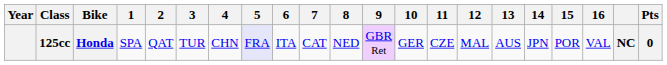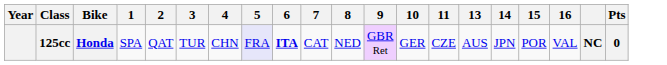 <table class="wikitable" style="text-align:center">
 <tr>
 <th>Year</th>
 <th>Class</th>
 <th>Bike</th>
 <th>1</th>
 <th>2</th>
 <th>3</th>
 <th>4</th>
 <th>5</th>
 <th>6</th>
 <th>7</th>
 <th>8</th>
 <th>9</th>
 <th>10</th>
 <th>11</th>
-<th>12</th>
 <th>13</th>
 <th>14</th>
 <th>15</th>
 <th>16</th>
 <th></th>
 <th>Pts</th>
 </tr>
 <tr>
 <th align="left"></th>
 <th align="left">125cc</th>
 <th align="left"><a href='#'>Honda</a></th>
 <td><a href='#'>SPA</a></td>
 <td><a href='#'>QAT</a></td>
 <td><a href='#'>TUR</a></td>
 <td><a href='#'>CHN</a></td>
 <td style="background: lavender;"><a href='#'>FRA</a></td>
-<td><a href='#'>ITA</a></td>
+<td><strong><a href='#'>ITA</a></strong></td>
 <td><a href='#'>CAT</a></td>
 <td><a href='#'>NED</a></td>
 <td style="background:#EFCFFF;"><a href='#'>GBR</a><br><small>Ret</small></td>
 <td><a href='#'>GER</a></td>
 <td><a href='#'>CZE</a></td>
-<td><a href='#'>MAL</a></td>
 <td><a href='#'>AUS</a></td>
 <td><a href='#'>JPN</a></td>
 <td><a href='#'>POR</a></td>
 <td><a href='#'>VAL</a></td>
 <th>NC</th>
 <th>0</th>
 </tr>
 </table>
